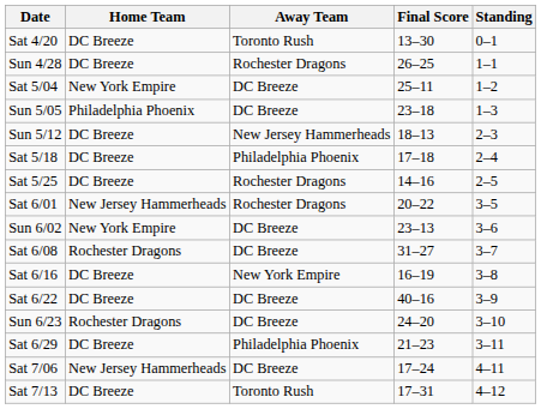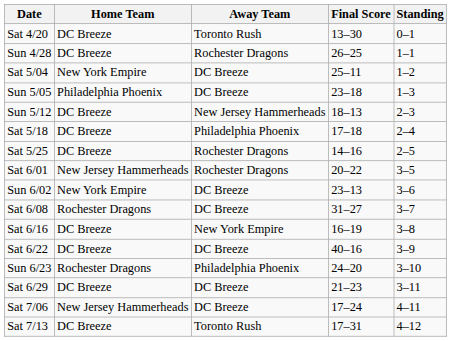 <table class="wikitable">
 <tr>
 <th>Date</th>
 <th>Home Team</th>
 <th>Away Team</th>
 <th>Final Score</th>
 <th>Standing</th>
 </tr>
 <tr>
 <td>Sat 4/20</td>
 <td>DC Breeze</td>
 <td>Toronto Rush</td>
 <td>13–30</td>
 <td>0–1</td>
 </tr>
 <tr>
 <td>Sun 4/28</td>
 <td>DC Breeze</td>
 <td>Rochester Dragons</td>
 <td>26–25</td>
 <td>1–1</td>
 </tr>
 <tr>
 <td>Sat 5/04</td>
 <td>New York Empire</td>
 <td>DC Breeze</td>
 <td>25–11</td>
 <td>1–2</td>
 </tr>
 <tr>
 <td>Sun 5/05</td>
 <td>Philadelphia Phoenix</td>
 <td>DC Breeze</td>
 <td>23–18</td>
 <td>1–3</td>
 </tr>
 <tr>
 <td>Sun 5/12</td>
 <td>DC Breeze</td>
 <td>New Jersey Hammerheads</td>
 <td>18–13</td>
 <td>2–3</td>
 </tr>
 <tr>
 <td>Sat 5/18</td>
 <td>DC Breeze</td>
 <td>Philadelphia Phoenix</td>
 <td>17–18</td>
 <td>2–4</td>
 </tr>
 <tr>
 <td>Sat 5/25</td>
 <td>DC Breeze</td>
 <td>Rochester Dragons</td>
 <td>14–16</td>
 <td>2–5</td>
 </tr>
 <tr>
 <td>Sat 6/01</td>
 <td>New Jersey Hammerheads</td>
 <td>Rochester Dragons</td>
 <td>20–22</td>
 <td>3–5</td>
 </tr>
 <tr>
 <td>Sun 6/02</td>
 <td>New York Empire</td>
 <td>DC Breeze</td>
 <td>23–13</td>
 <td>3–6</td>
 </tr>
 <tr>
 <td>Sat 6/08</td>
 <td>Rochester Dragons</td>
 <td>DC Breeze</td>
 <td>31–27</td>
 <td>3–7</td>
 </tr>
 <tr>
 <td>Sat 6/16</td>
 <td>DC Breeze</td>
 <td>New York Empire</td>
 <td>16–19</td>
 <td>3–8</td>
 </tr>
 <tr>
 <td>Sat 6/22</td>
 <td>DC Breeze</td>
 <td>DC Breeze</td>
 <td>40–16</td>
 <td>3–9</td>
 </tr>
 <tr>
 <td>Sun 6/23</td>
 <td>Rochester Dragons</td>
-<td>DC Breeze</td>
+<td>Philadelphia Phoenix</td>
 <td>24–20</td>
 <td>3–10</td>
 </tr>
 <tr>
 <td>Sat 6/29</td>
 <td>DC Breeze</td>
-<td>Philadelphia Phoenix</td>
+<td>DC Breeze</td>
 <td>21–23</td>
 <td>3–11</td>
 </tr>
 <tr>
 <td>Sat 7/06</td>
 <td>New Jersey Hammerheads</td>
 <td>DC Breeze</td>
 <td>17–24</td>
 <td>4–11</td>
 </tr>
 <tr>
 <td>Sat 7/13</td>
 <td>DC Breeze</td>
 <td>Toronto Rush</td>
 <td>17–31</td>
 <td>4–12</td>
 </tr>
 </table>
